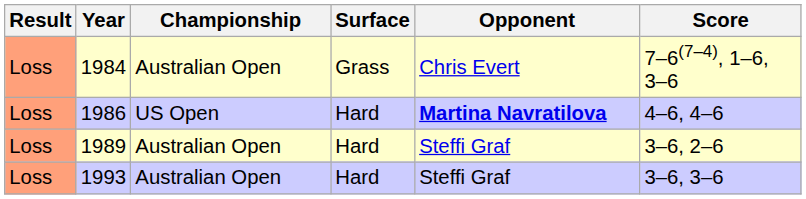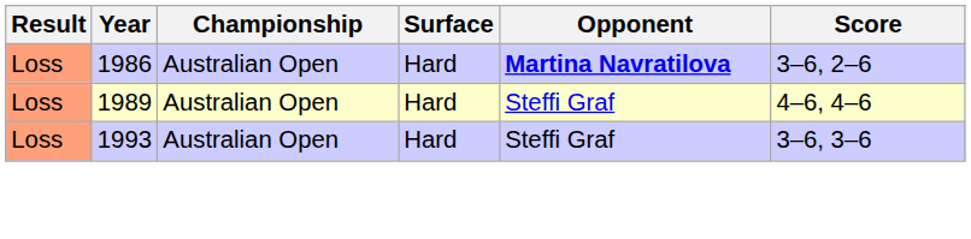 <table class="sortable wikitable">
 <tr>
 <th style="width:40px">Result</th>
 <th style="width:30px">Year</th>
 <th style="width:150px">Championship</th>
 <th style="width:50px">Surface</th>
 <th style="width:170px">Opponent</th>
 <th style="width:120px"  class="unsortable">Score</th>
 </tr>
-<tr style="background:#ffffcc;">
-<td style="background:#ffa07a;">Loss</td>
-<td>1984</td>
-<td>Australian Open</td>
-<td>Grass</td>
-<td> <a href='#'>Chris Evert</a></td>
-<td>7–6<sup>(7–4)</sup>, 1–6, 3–6</td>
-</tr>
 <tr style="background:#ccccff;">
 <td style="background:#ffa07a;">Loss</td>
 <td>1986</td>
-<td>US Open</td>
+<td>Australian Open</td>
 <td>Hard</td>
 <td><strong> <a href='#'>Martina Navratilova</a></strong></td>
-<td>4–6, 4–6</td>
+<td>3–6, 2–6</td>
 </tr>
 <tr style="background:#ffffcc;">
 <td style="background:#ffa07a;">Loss</td>
 <td>1989</td>
 <td>Australian Open</td>
 <td>Hard</td>
 <td> <a href='#'>Steffi Graf</a></td>
-<td>3–6, 2–6</td>
+<td>4–6, 4–6</td>
 </tr>
 <tr style="background:#ccccff;">
 <td style="background:#ffa07a;">Loss</td>
 <td>1993</td>
 <td>Australian Open</td>
 <td>Hard</td>
 <td> Steffi Graf</td>
 <td>3–6, 3–6</td>
 </tr>
 </table>
